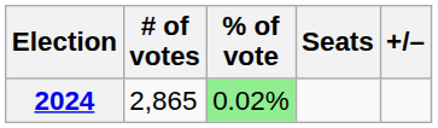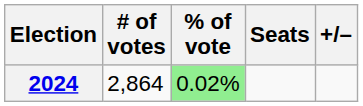 <table class=wikitable>
 <tr>
 <th>Election</th>
 <th># of<br>votes</th>
 <th>% of<br>vote</th>
 <th>Seats</th>
 <th>+/–</th>
 </tr>
 <tr>
 <th><a href='#'>2024</a></th>
-<td>2,865</td>
+<td>2,864</td>
 <td style="background: lightgreen;">0.02%</td>
 <td></td>
 <td></td>
 </tr>
 </table>
